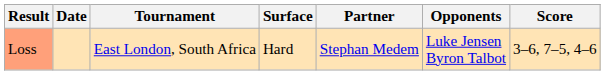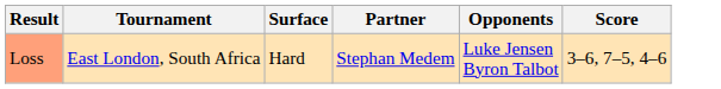 <table class="sortable wikitable">
 <tr>
 <th>Result</th>
-<th>Date</th>
 <th>Tournament</th>
 <th>Surface</th>
 <th>Partner</th>
 <th>Opponents</th>
 <th class="unsortable">Score</th>
 </tr>
 <tr style="background:moccasin;">
 <td bgcolor=FFA07A>Loss</td>
-<td></td>
 <td><a href='#'>East London</a>, South Africa</td>
 <td>Hard</td>
 <td> <a href='#'>Stephan Medem</a></td>
 <td> <a href='#'>Luke Jensen</a><br> <a href='#'>Byron Talbot</a></td>
 <td>3–6, 7–5, 4–6</td>
 </tr>
 </table>
